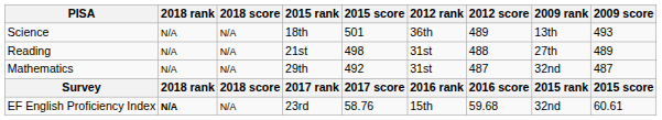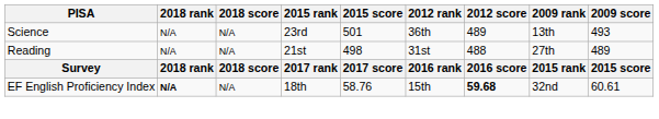 <table class="wikitable">
 <tr>
 <th>PISA</th>
 <th>2018 rank</th>
 <th>2018 score</th>
 <th>2015 rank</th>
 <th>2015 score</th>
 <th>2012 rank</th>
 <th>2012 score</th>
 <th>2009 rank</th>
 <th>2009 score</th>
 </tr>
 <tr>
 <td>Science</td>
 <td><small>N/A</small></td>
 <td><small>N/A</small></td>
-<td> 18th</td>
+<td> 23rd</td>
 <td> 501</td>
 <td> 36th</td>
 <td> 489</td>
 <td> 13th</td>
 <td>493</td>
 </tr>
 <tr>
 <td>Reading</td>
 <td><small>N/A</small></td>
 <td><small>N/A</small></td>
 <td> 21st</td>
 <td> 498</td>
 <td> 31st</td>
 <td> 488</td>
 <td>27th</td>
 <td>489</td>
 </tr>
 <tr>
-<td>Mathematics</td>
-<td><small>N/A</small></td>
-<td><small>N/A</small></td>
-<td> 29th</td>
-<td> 492</td>
-<td> 31st</td>
-<td> 487</td>
-<td>32nd</td>
-<td>487</td>
-</tr>
-<tr>
 <th>Survey</th>
 <th>2018 rank</th>
 <th>2018 score</th>
 <th>2017 rank</th>
 <th>2017 score</th>
 <th>2016 rank</th>
 <th>2016 score</th>
 <th>2015 rank</th>
 <th>2015 score</th>
 </tr>
 <tr>
 <td>EF English Proficiency Index</td>
 <td><strong><small>N/A</small></strong></td>
 <td><small>N/A</small></td>
-<td> 23rd</td>
+<td> 18th</td>
 <td> 58.76</td>
 <td> 15th</td>
-<td> 59.68</td>
+<td><strong> 59.68</strong></td>
 <td>32nd</td>
 <td> 60.61</td>
 </tr>
 </table>
